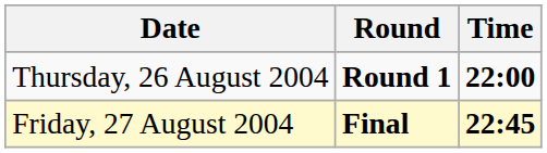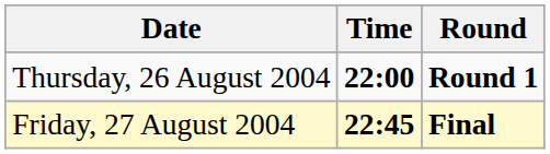 <table class="wikitable">
 <tr>
 <th>Date</th>
+<th>Time</th>
 <th>Round</th>
-<th>Time</th>
 </tr>
 <tr>
 <td>Thursday, 26 August 2004</td>
+<td><strong>22:00</strong></td>
 <td><strong>Round 1</strong></td>
-<td><strong>22:00</strong></td>
 </tr>
 <tr style=background:lemonchiffon>
 <td>Friday, 27 August 2004</td>
+<td><strong>22:45</strong></td>
 <td><strong>Final</strong></td>
-<td><strong>22:45</strong></td>
 </tr>
 </table>
